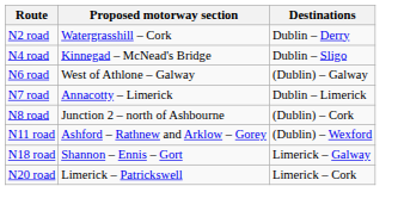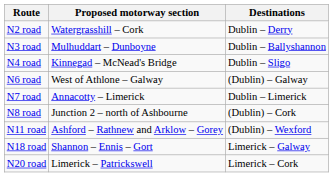 <table class="wikitable">
 <tr>
 <th>Route</th>
 <th>Proposed motorway section</th>
 <th>Destinations</th>
 </tr>
 <tr>
 <td><a href='#'>N2 road</a></td>
 <td><a href='#'>Watergrasshill</a> – Cork</td>
 <td>Dublin – <a href='#'>Derry</a></td>
+</tr>
+<tr>
+<td><a href='#'>N3 road</a></td>
+<td><a href='#'>Mulhuddart</a> – <a href='#'>Dunboyne</a></td>
+<td>Dublin – <a href='#'>Ballyshannon</a></td>
 </tr>
 <tr>
 <td><a href='#'>N4 road</a></td>
 <td><a href='#'>Kinnegad</a> – McNead's Bridge</td>
 <td>Dublin – <a href='#'>Sligo</a></td>
 </tr>
 <tr>
 <td><a href='#'>N6 road</a></td>
 <td>West of Athlone – Galway</td>
 <td>(Dublin) – Galway</td>
 </tr>
 <tr>
 <td><a href='#'>N7 road</a></td>
 <td><a href='#'>Annacotty</a> – Limerick</td>
 <td>Dublin – Limerick</td>
 </tr>
 <tr>
 <td><a href='#'>N8 road</a></td>
 <td>Junction 2 – north of Ashbourne</td>
 <td>(Dublin) – Cork</td>
 </tr>
 <tr>
 <td><a href='#'>N11 road</a></td>
 <td><a href='#'>Ashford</a> – <a href='#'>Rathnew</a> and <a href='#'>Arklow</a> – <a href='#'>Gorey</a></td>
 <td>(Dublin) – <a href='#'>Wexford</a></td>
 </tr>
 <tr>
 <td><a href='#'>N18 road</a></td>
 <td><a href='#'>Shannon</a> – <a href='#'>Ennis</a> – <a href='#'>Gort</a></td>
 <td>Limerick – <a href='#'>Galway</a></td>
 </tr>
 <tr>
 <td><a href='#'>N20 road</a></td>
 <td>Limerick – <a href='#'>Patrickswell</a></td>
 <td>Limerick – Cork</td>
 </tr>
 </table>
